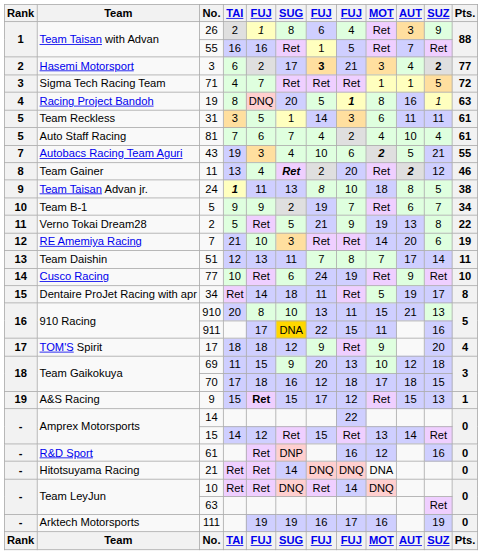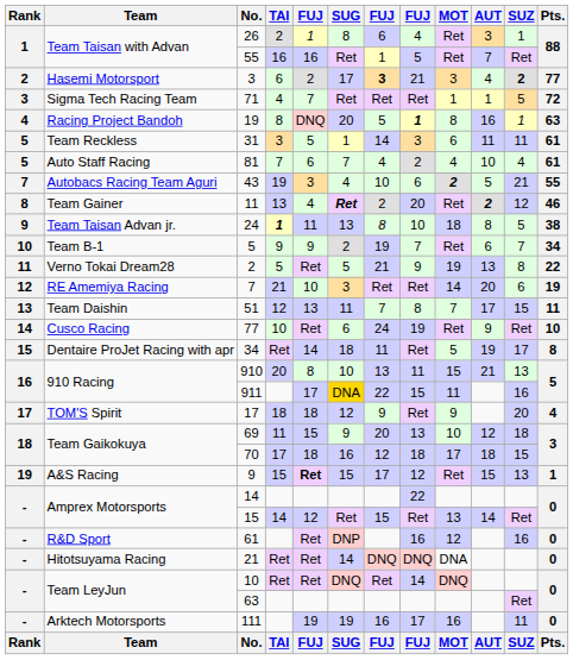 <table class="wikitable" style="font-size:85%; text-align:center">
 <tr>
 <th>Rank</th>
 <th>Team</th>
 <th>No.</th>
 <th><a href='#'>TAI</a><br></th>
 <th><a href='#'>FUJ</a><br></th>
 <th><a href='#'>SUG</a><br></th>
 <th><a href='#'>FUJ</a><br></th>
 <th><a href='#'>FUJ</a><br></th>
 <th><a href='#'>MOT</a><br></th>
 <th><a href='#'>AUT</a><br></th>
 <th><a href='#'>SUZ</a><br></th>
 <th>Pts.</th>
 </tr>
 <tr>
 <th rowspan="2">1</th>
 <td rowspan="2" align="left"><a href='#'>Team Taisan</a> with Advan</td>
 <td>26</td>
 <td bgcolor="#DFDFDF">2</td>
 <td bgcolor="#FFFFBF"><em>1</em></td>
 <td bgcolor="#DFFFDF">8</td>
 <td bgcolor="#CFCFFF">6</td>
 <td bgcolor="#DFFFDF">4</td>
 <td bgcolor="#EFCFFF">Ret</td>
 <td bgcolor="#FFDF9F">3</td>
-<td bgcolor="#DFFFDF">9</td>
+<td bgcolor="#DFFFDF">1</td>
 <th rowspan="2">88</th>
 </tr>
 <tr>
 <td>55</td>
 <td bgcolor="#CFCFFF">16</td>
 <td bgcolor="#CFCFFF">16</td>
 <td bgcolor="#EFCFFF">Ret</td>
 <td bgcolor="#FFFFBF">1</td>
 <td bgcolor="#CFCFFF">5</td>
 <td bgcolor="#EFCFFF">Ret</td>
 <td bgcolor="#CFCFFF">7</td>
 <td bgcolor="#EFCFFF">Ret</td>
 </tr>
 <tr>
 <th>2</th>
 <td align="left"><a href='#'>Hasemi Motorsport</a></td>
 <td>3</td>
 <td bgcolor="#DFFFDF">6</td>
 <td bgcolor="#DFDFDF">2</td>
 <td bgcolor="#CFCFFF">17</td>
 <td bgcolor="#FFDF9F"><strong>3</strong></td>
 <td bgcolor="#CFCFFF">21</td>
 <td bgcolor="#FFDF9F">3</td>
 <td bgcolor="#DFFFDF">4</td>
 <td bgcolor="#DFDFDF"><strong>2</strong></td>
 <th>77</th>
 </tr>
 <tr>
 <th>3</th>
 <td align="left">Sigma Tech Racing Team</td>
 <td>71</td>
 <td bgcolor="#DFFFDF">4</td>
 <td bgcolor="#DFFFDF">7</td>
 <td bgcolor="#EFCFFF">Ret</td>
 <td bgcolor="#EFCFFF">Ret</td>
 <td bgcolor="#EFCFFF">Ret</td>
 <td bgcolor="#FFFFBF">1</td>
 <td bgcolor="#FFFFBF">1</td>
 <td bgcolor="#FFDF9F">5</td>
 <th>72</th>
 </tr>
 <tr>
 <th>4</th>
 <td align="left"><a href='#'>Racing Project Bandoh</a></td>
 <td>19</td>
 <td bgcolor="#DFFFDF">8</td>
 <td bgcolor="#FFCFCF">DNQ</td>
 <td bgcolor="#CFCFFF">20</td>
 <td bgcolor="#DFFFDF">5</td>
 <td bgcolor="#FFFFBF"><strong><em>1</em></strong></td>
 <td bgcolor="#DFFFDF">8</td>
 <td bgcolor="#CFCFFF">16</td>
 <td bgcolor="#FFFFBF"><em>1</em></td>
 <th>63</th>
 </tr>
 <tr>
 <th>5</th>
 <td align="left">Team Reckless</td>
 <td>31</td>
 <td bgcolor="#FFDF9F">3</td>
 <td bgcolor="#DFFFDF">5</td>
 <td bgcolor="#FFFFBF">1</td>
 <td bgcolor="#CFCFFF">14</td>
 <td bgcolor="#FFDF9F">3</td>
 <td bgcolor="#DFFFDF">6</td>
 <td bgcolor="#CFCFFF">11</td>
 <td bgcolor="#CFCFFF">11</td>
 <th>61</th>
 </tr>
 <tr>
 <th>5</th>
 <td align="left">Auto Staff Racing</td>
 <td>81</td>
 <td bgcolor="#DFFFDF">7</td>
 <td bgcolor="#DFFFDF">6</td>
 <td bgcolor="#DFFFDF">7</td>
 <td bgcolor="#DFFFDF">4</td>
 <td bgcolor="#DFDFDF">2</td>
 <td bgcolor="#DFFFDF">4</td>
 <td bgcolor="#DFFFDF">10</td>
 <td bgcolor="#DFFFDF">4</td>
 <th>61</th>
 </tr>
 <tr>
 <th>7</th>
 <td align="left"><a href='#'>Autobacs Racing Team Aguri</a></td>
 <td>43</td>
 <td bgcolor="#CFCFFF">19</td>
 <td bgcolor="#FFDF9F">3</td>
 <td bgcolor="#DFFFDF">4</td>
 <td bgcolor="#DFFFDF">10</td>
 <td bgcolor="#DFFFDF">6</td>
 <td bgcolor="#DFDFDF"><strong><em>2</em></strong></td>
 <td bgcolor="#DFFFDF">5</td>
 <td bgcolor="#CFCFFF">21</td>
 <th>55</th>
 </tr>
 <tr>
 <th>8</th>
 <td align="left">Team Gainer</td>
 <td>11</td>
 <td bgcolor="#CFCFFF">13</td>
 <td bgcolor="#DFFFDF">4</td>
 <td bgcolor="#EFCFFF"><strong><em>Ret</em></strong></td>
 <td bgcolor="#DFDFDF">2</td>
 <td bgcolor="#CFCFFF">20</td>
 <td bgcolor="#EFCFFF">Ret</td>
 <td bgcolor="#DFDFDF"><strong><em>2</em></strong></td>
 <td bgcolor="#CFCFFF">12</td>
 <th>46</th>
 </tr>
 <tr>
 <th>9</th>
 <td align="left"><a href='#'>Team Taisan</a> Advan jr.</td>
 <td>24</td>
 <td bgcolor="#FFFFBF"><strong><em>1</em></strong></td>
 <td bgcolor="#CFCFFF">11</td>
 <td bgcolor="#CFCFFF">13</td>
 <td bgcolor="#DFFFDF"><em>8</em></td>
 <td bgcolor="#DFFFDF">10</td>
 <td bgcolor="#CFCFFF">18</td>
 <td bgcolor="#DFFFDF">8</td>
 <td bgcolor="#DFFFDF">5</td>
 <th>38</th>
 </tr>
 <tr>
 <th>10</th>
 <td align="left">Team B-1</td>
 <td>5</td>
 <td bgcolor="#DFFFDF">9</td>
 <td bgcolor="#DFFFDF">9</td>
 <td bgcolor="#DFDFDF">2</td>
 <td bgcolor="#CFCFFF">19</td>
 <td bgcolor="#DFFFDF">7</td>
 <td bgcolor="#EFCFFF">Ret</td>
 <td bgcolor="#DFFFDF">6</td>
 <td bgcolor="#DFFFDF">7</td>
 <th>34</th>
 </tr>
 <tr>
 <th>11</th>
 <td align="left">Verno Tokai Dream28</td>
 <td>2</td>
 <td bgcolor="#DFFFDF">5</td>
 <td bgcolor="#EFCFFF">Ret</td>
 <td bgcolor="#DFFFDF">5</td>
 <td bgcolor="#CFCFFF">21</td>
 <td bgcolor="#DFFFDF">9</td>
 <td bgcolor="#CFCFFF">19</td>
 <td bgcolor="#CFCFFF">13</td>
 <td bgcolor="#DFFFDF">8</td>
 <th>22</th>
 </tr>
 <tr>
 <th>12</th>
 <td align="left"><a href='#'>RE Amemiya Racing</a></td>
 <td>7</td>
 <td bgcolor="#CFCFFF">21</td>
 <td bgcolor="#DFFFDF">10</td>
 <td bgcolor="#FFDF9F">3</td>
 <td bgcolor="#EFCFFF">Ret</td>
 <td bgcolor="#EFCFFF">Ret</td>
 <td bgcolor="#CFCFFF">14</td>
 <td bgcolor="#CFCFFF">20</td>
 <td bgcolor="#DFFFDF">6</td>
 <th>19</th>
 </tr>
 <tr>
 <th>13</th>
 <td align="left">Team Daishin</td>
 <td>51</td>
 <td bgcolor="#CFCFFF">12</td>
 <td bgcolor="#CFCFFF">13</td>
 <td bgcolor="#CFCFFF">11</td>
 <td bgcolor="#DFFFDF">7</td>
 <td bgcolor="#DFFFDF">8</td>
 <td bgcolor="#DFFFDF">7</td>
 <td bgcolor="#CFCFFF">17</td>
-<td bgcolor="#CFCFFF">14</td>
+<td bgcolor="#CFCFFF">15</td>
 <th>11</th>
 </tr>
 <tr>
 <th>14</th>
 <td align="left"><a href='#'>Cusco Racing</a></td>
 <td>77</td>
 <td bgcolor="#DFFFDF">10</td>
 <td bgcolor="#EFCFFF">Ret</td>
 <td bgcolor="#DFFFDF">6</td>
 <td bgcolor="#CFCFFF">24</td>
 <td bgcolor="#CFCFFF">19</td>
 <td bgcolor="#EFCFFF">Ret</td>
 <td bgcolor="#DFFFDF">9</td>
 <td bgcolor="#EFCFFF">Ret</td>
 <th>10</th>
 </tr>
 <tr>
 <th>15</th>
 <td align="left">Dentaire ProJet Racing with apr</td>
 <td>34</td>
 <td bgcolor="#EFCFFF">Ret</td>
 <td bgcolor="#CFCFFF">14</td>
 <td bgcolor="#CFCFFF">18</td>
 <td bgcolor="#CFCFFF">11</td>
 <td bgcolor="#EFCFFF">Ret</td>
 <td bgcolor="#DFFFDF">5</td>
 <td bgcolor="#CFCFFF">19</td>
 <td bgcolor="#CFCFFF">17</td>
 <th>8</th>
 </tr>
 <tr>
 <th rowspan="2">16</th>
 <td rowspan="2" align="left">910 Racing</td>
 <td>910</td>
 <td bgcolor="#CFCFFF">20</td>
 <td bgcolor="#DFFFDF">8</td>
 <td bgcolor="#DFFFDF">10</td>
 <td bgcolor="#CFCFFF">13</td>
 <td bgcolor="#CFCFFF">11</td>
 <td bgcolor="#CFCFFF">15</td>
 <td bgcolor="#CFCFFF">21</td>
 <td bgcolor="#DFFFDF">13</td>
 <th rowspan="2">5</th>
 </tr>
 <tr>
 <td>911</td>
 <td></td>
 <td bgcolor="#CFCFFF">17</td>
 <td style="background: gold;">DNA</td>
 <td bgcolor="#CFCFFF">22</td>
 <td bgcolor="#CFCFFF">15</td>
 <td bgcolor="#CFCFFF">11</td>
 <td></td>
 <td bgcolor="#CFCFFF">16</td>
 </tr>
 <tr>
 <th>17</th>
 <td align="left"><a href='#'>TOM'S</a> Spirit</td>
 <td>17</td>
 <td bgcolor="#CFCFFF">18</td>
 <td bgcolor="#CFCFFF">18</td>
 <td bgcolor="#CFCFFF">12</td>
 <td bgcolor="#DFFFDF">9</td>
 <td bgcolor="#EFCFFF">Ret</td>
 <td bgcolor="#DFFFDF">9</td>
 <td></td>
 <td bgcolor="#CFCFFF">20</td>
 <th>4</th>
 </tr>
 <tr>
 <th rowspan="2">18</th>
 <td rowspan="2" align="left">Team Gaikokuya</td>
 <td>69</td>
 <td bgcolor="#CFCFFF">11</td>
 <td bgcolor="#CFCFFF">15</td>
 <td bgcolor="#DFFFDF">9</td>
 <td bgcolor="#CFCFFF">20</td>
 <td bgcolor="#CFCFFF">13</td>
 <td bgcolor="#DFFFDF">10</td>
 <td bgcolor="#CFCFFF">12</td>
 <td bgcolor="#CFCFFF">18</td>
 <th rowspan="2">3</th>
 </tr>
 <tr>
 <td>70</td>
 <td bgcolor="#CFCFFF">17</td>
 <td bgcolor="#CFCFFF">18</td>
 <td bgcolor="#CFCFFF">16</td>
 <td bgcolor="#CFCFFF">12</td>
 <td bgcolor="#CFCFFF">18</td>
 <td bgcolor="#CFCFFF">17</td>
 <td bgcolor="#CFCFFF">18</td>
 <td bgcolor="#CFCFFF">15</td>
 </tr>
 <tr>
 <th>19</th>
 <td align="left">A&S Racing</td>
 <td>9</td>
 <td bgcolor="#CFCFFF">15</td>
 <td bgcolor="#EFCFFF"><strong>Ret</strong></td>
 <td bgcolor="#CFCFFF">15</td>
 <td bgcolor="#CFCFFF">17</td>
 <td bgcolor="#CFCFFF">12</td>
 <td bgcolor="#EFCFFF">Ret</td>
 <td bgcolor="#CFCFFF">15</td>
 <td bgcolor="#CFCFFF">13</td>
 <th>1</th>
 </tr>
 <tr>
 <th rowspan="2">-</th>
 <td rowspan="2" align="left">Amprex Motorsports</td>
 <td>14</td>
 <td></td>
 <td></td>
 <td></td>
 <td></td>
 <td bgcolor="#CFCFFF">22</td>
 <td></td>
 <td></td>
 <td></td>
 <th rowspan="2">0</th>
 </tr>
 <tr>
 <td>15</td>
 <td bgcolor="#CFCFFF">14</td>
 <td bgcolor="#CFCFFF">12</td>
 <td bgcolor="#EFCFFF">Ret</td>
 <td bgcolor="#CFCFFF">15</td>
 <td bgcolor="#EFCFFF">Ret</td>
 <td bgcolor="#CFCFFF">13</td>
 <td bgcolor="#CFCFFF">14</td>
 <td bgcolor="#EFCFFF">Ret</td>
 </tr>
 <tr>
 <th>-</th>
 <td align="left"><a href='#'>R&D Sport</a></td>
 <td>61</td>
 <td></td>
 <td bgcolor="#EFCFFF">Ret</td>
 <td bgcolor="#FFCFCF">DNP</td>
 <td></td>
 <td bgcolor="#CFCFFF">16</td>
 <td bgcolor="#CFCFFF">12</td>
 <td></td>
 <td bgcolor="#CFCFFF">16</td>
 <th>0</th>
 </tr>
 <tr>
 <th>-</th>
 <td align="left">Hitotsuyama Racing</td>
 <td>21</td>
 <td bgcolor="#EFCFFF">Ret</td>
 <td bgcolor="#EFCFFF">Ret</td>
 <td bgcolor="#CFCFFF">14</td>
 <td bgcolor="#FFCFCF">DNQ</td>
 <td bgcolor="#FFCFCF">DNQ</td>
 <td>DNA</td>
 <td></td>
 <td></td>
 <th>0</th>
 </tr>
 <tr>
 <th rowspan="2">-</th>
 <td rowspan="2" align="left">Team LeyJun</td>
 <td>10</td>
 <td bgcolor="#EFCFFF">Ret</td>
 <td bgcolor="#EFCFFF">Ret</td>
 <td bgcolor="#FFCFCF">DNQ</td>
 <td bgcolor="#EFCFFF">Ret</td>
 <td bgcolor="#CFCFFF">14</td>
 <td bgcolor="#FFCFCF">DNQ</td>
 <td></td>
 <td></td>
 <th rowspan="2">0</th>
 </tr>
 <tr>
 <td>63</td>
 <td></td>
 <td></td>
 <td></td>
 <td></td>
 <td></td>
 <td></td>
 <td></td>
 <td bgcolor="#EFCFFF">Ret</td>
 </tr>
 <tr>
 <th>-</th>
 <td align="left">Arktech Motorsports</td>
 <td>111</td>
 <td></td>
 <td bgcolor="#CFCFFF">19</td>
 <td bgcolor="#CFCFFF">19</td>
 <td bgcolor="#CFCFFF">16</td>
 <td bgcolor="#CFCFFF">17</td>
 <td bgcolor="#CFCFFF">16</td>
 <td></td>
-<td bgcolor="#CFCFFF">19</td>
+<td bgcolor="#CFCFFF">11</td>
 <th>0</th>
 </tr>
 <tr>
 <th>Rank</th>
 <th>Team</th>
 <th>No.</th>
 <th><a href='#'>TAI</a><br></th>
 <th><a href='#'>FUJ</a><br></th>
 <th><a href='#'>SUG</a><br></th>
 <th><a href='#'>FUJ</a><br></th>
 <th><a href='#'>FUJ</a><br></th>
 <th><a href='#'>MOT</a><br></th>
 <th><a href='#'>AUT</a><br></th>
 <th><a href='#'>SUZ</a><br></th>
 <th>Pts.</th>
 </tr>
 </table>
